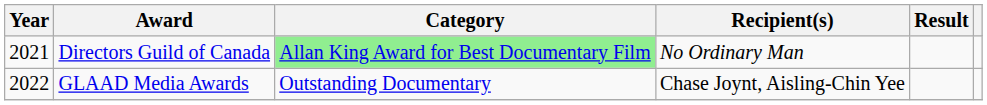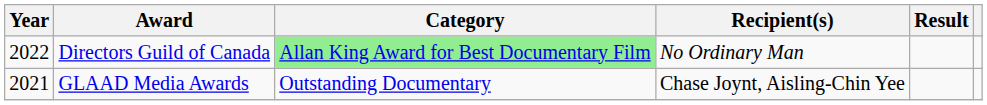 <table class="wikitable plainrowheaders sortable">
 <tr>
 <th scope="col">Year</th>
 <th scope="col">Award</th>
 <th scope="col">Category</th>
 <th scope="col">Recipient(s)</th>
 <th scope="col">Result</th>
 <th scope="col" class="unsortable"></th>
 </tr>
 <tr>
-<td>2021</td>
+<td>2022</td>
 <td><a href='#'>Directors Guild of Canada</a></td>
 <td style="background: lightgreen;"><a href='#'>Allan King Award for Best Documentary Film</a></td>
 <td><em>No Ordinary Man</em></td>
 <td></td>
 <td></td>
 </tr>
 <tr>
-<td>2022</td>
+<td>2021</td>
 <td><a href='#'>GLAAD Media Awards</a></td>
 <td><a href='#'>Outstanding Documentary</a></td>
 <td>Chase Joynt, Aisling-Chin Yee</td>
 <td></td>
 <td></td>
 </tr>
 <tr>
 </tr>
 </table>
